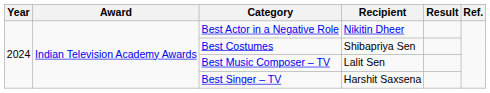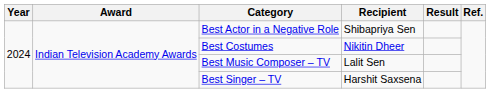 <table class="wikitable">
 <tr>
 <th>Year</th>
 <th>Award</th>
 <th>Category</th>
 <th>Recipient</th>
 <th>Result</th>
 <th>Ref.</th>
 </tr>
 <tr>
 <td rowspan="4">2024</td>
 <td rowspan="4"><a href='#'>Indian Television Academy Awards</a></td>
 <td><a href='#'>Best Actor in a Negative Role</a></td>
-<td><a href='#'>Nikitin Dheer</a></td>
+<td>Shibapriya Sen</td>
 <td></td>
 <td rowspan="4"></td>
 </tr>
 <tr>
 <td><a href='#'>Best Costumes</a></td>
-<td>Shibapriya Sen</td>
+<td><a href='#'>Nikitin Dheer</a></td>
 <td></td>
 </tr>
 <tr>
 <td><a href='#'>Best Music Composer – TV</a></td>
 <td>Lalit Sen</td>
 <td></td>
 </tr>
 <tr>
 <td><a href='#'>Best Singer – TV</a></td>
 <td>Harshit Saxsena</td>
 <td></td>
 </tr>
 </table>
